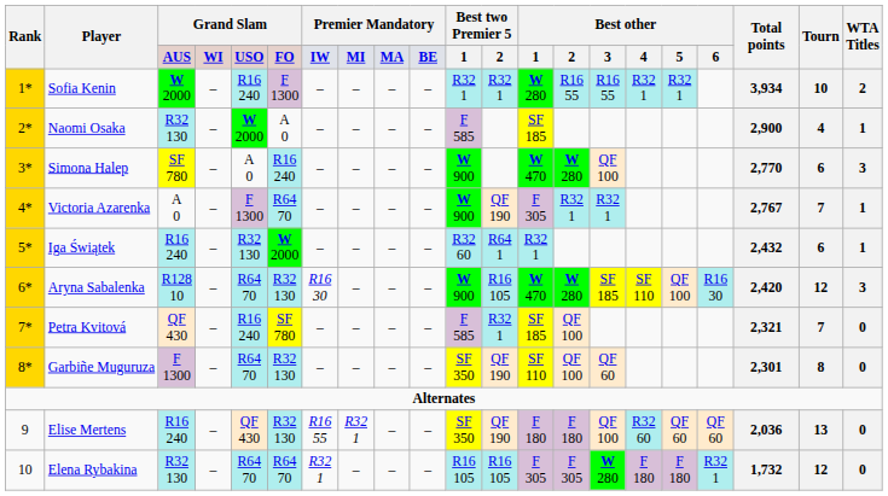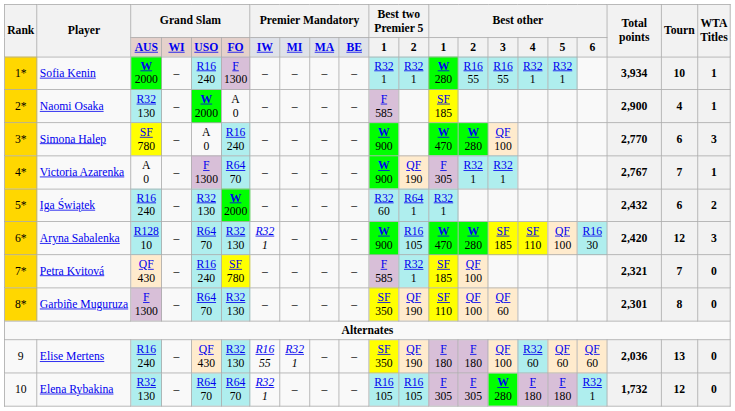 <table class="wikitable nowrap" style=font-size:90%;text-align:center>
 <tr>
 <th rowspan=2>Rank</th>
 <th rowspan=2>Player</th>
 <th colspan=4>Grand Slam</th>
 <th colspan=4>Premier Mandatory</th>
 <th colspan=2>Best two <br> Premier 5</th>
 <th colspan=6>Best other</th>
 <th rowspan=2 width=60>Total <br> points</th>
 <th rowspan=2>Tourn</th>
 <th rowspan=2>WTA <br> Titles</th>
 </tr>
 <tr>
 <td style="background:#e5d1cb; width:30px;"><strong><a href='#'>AUS</a></strong></td>
 <td style="background:#e5d1cb; width:30px;"><strong><a href='#'>WI</a></strong></td>
 <td style="background:#e5d1cb; width:30px;"><strong><a href='#'>USO</a></strong></td>
 <td style="background:#e5d1cb; width:28px;"><strong><a href='#'>FO</a></strong></td>
 <td style="background:#dfe2e9; width:30px;"><strong><a href='#'>IW</a></strong></td>
 <td style="background:#dfe2e9; width:30px;"><strong><a href='#'>MI</a></strong></td>
 <td style="background:#dfe2e9; width:30px;"><strong><a href='#'>MA</a></strong></td>
 <td style="background:#dfe2e9; width:30px;"><strong><a href='#'>BE</a></strong></td>
 <th width=30>1</th>
 <th width=30>2</th>
 <th width=30>1</th>
 <th width=30>2</th>
 <th width=30>3</th>
 <th width=30>4</th>
 <th width=30>5</th>
 <th width=30>6</th>
 </tr>
 <tr>
 <td bgcolor=gold>1*</td>
 <td align="left"> <a href='#'>Sofia Kenin</a></td>
 <td bgcolor=lime><strong><a href='#'>W</a></strong><br>2000</td>
 <td>–</td>
 <td bgcolor=afeeee><a href='#'>R16</a><br>240</td>
 <td bgcolor=thistle><a href='#'>F</a><br>1300</td>
 <td>–</td>
 <td> –</td>
 <td> –</td>
 <td> –</td>
 <td bgcolor=afeeee><a href='#'>R32</a><br>1</td>
 <td bgcolor=afeeee><a href='#'>R32</a><br>1</td>
 <td bgcolor=lime><strong><a href='#'>W</a></strong><br>280</td>
 <td bgcolor=afeeee><a href='#'>R16</a><br>55</td>
 <td bgcolor=afeeee><a href='#'>R16</a><br>55</td>
 <td bgcolor=afeeee><a href='#'>R32</a><br>1</td>
 <td bgcolor=afeeee><a href='#'>R32</a><br>1</td>
 <td></td>
 <th>3,934</th>
 <th>10</th>
-<th>2</th>
+<th>1</th>
 </tr>
 <tr>
 <td bgcolor=gold>2*</td>
 <td align="left"> <a href='#'>Naomi Osaka</a></td>
 <td bgcolor=afeeee><a href='#'>R32</a><br>130</td>
 <td>–</td>
 <td bgcolor=lime><strong><a href='#'>W</a></strong><br>2000</td>
 <td>A<br>0</td>
 <td>–</td>
 <td> –</td>
 <td> –</td>
 <td> –</td>
 <td bgcolor=thistle><a href='#'>F</a><br>585</td>
 <td></td>
 <td bgcolor=yellow><a href='#'>SF</a><br>185</td>
 <td></td>
 <td></td>
 <td></td>
 <td></td>
 <td></td>
 <th>2,900</th>
 <th>4</th>
 <th>1</th>
 </tr>
 <tr>
 <td bgcolor=gold>3*</td>
 <td align="left"> <a href='#'>Simona Halep</a></td>
 <td bgcolor=yellow><a href='#'>SF</a><br>780</td>
 <td>–</td>
 <td>A<br>0</td>
 <td bgcolor=afeeee><a href='#'>R16</a><br>240</td>
 <td>–</td>
 <td> –</td>
 <td> –</td>
 <td> –</td>
 <td bgcolor=lime><strong><a href='#'>W</a></strong><br>900</td>
 <td></td>
 <td bgcolor=lime><strong><a href='#'>W</a></strong><br>470</td>
 <td bgcolor=lime><strong><a href='#'>W</a></strong><br>280</td>
 <td bgcolor=ffebcd><a href='#'>QF</a><br>100</td>
 <td></td>
 <td></td>
 <td></td>
 <th>2,770</th>
 <th>6</th>
 <th>3</th>
 </tr>
 <tr>
 <td bgcolor=gold>4*</td>
 <td align="left"> <a href='#'>Victoria Azarenka</a></td>
 <td>A<br>0</td>
 <td>–</td>
 <td bgcolor=thistle><a href='#'>F</a><br>1300</td>
 <td bgcolor=afeeee><a href='#'>R64</a><br>70</td>
 <td>–</td>
 <td> –</td>
 <td> –</td>
 <td> –</td>
 <td bgcolor=lime><strong><a href='#'>W</a></strong><br>900</td>
 <td bgcolor=ffebcd><a href='#'>QF</a><br>190</td>
 <td bgcolor=thistle><a href='#'>F</a><br>305</td>
 <td bgcolor=afeeee><a href='#'>R32</a><br>1</td>
 <td bgcolor=afeeee><a href='#'>R32</a><br>1</td>
 <td></td>
 <td></td>
 <td></td>
 <th>2,767</th>
 <th>7</th>
 <th>1</th>
 </tr>
 <tr>
 <td bgcolor=gold>5*</td>
 <td align="left"> <a href='#'>Iga Świątek</a></td>
 <td bgcolor=afeeee><a href='#'>R16</a><br>240</td>
 <td>–</td>
 <td bgcolor=afeeee><a href='#'>R32</a><br>130</td>
 <td bgcolor=lime><strong><a href='#'>W</a></strong><br>2000</td>
 <td>–</td>
 <td> –</td>
 <td> –</td>
 <td> –</td>
 <td bgcolor=afeeee><a href='#'>R32</a><br>60</td>
 <td bgcolor=afeeee><a href='#'>R64</a><br>1</td>
 <td bgcolor=afeeee><a href='#'>R32</a><br>1</td>
 <td></td>
 <td></td>
 <td></td>
 <td></td>
 <td></td>
 <th>2,432</th>
 <th>6</th>
-<th>1</th>
+<th>2</th>
 </tr>
 <tr>
 <td bgcolor=gold>6*</td>
 <td align="left"> <a href='#'>Aryna Sabalenka</a></td>
 <td bgcolor=afeeee><a href='#'>R128</a><br>10</td>
 <td>–</td>
 <td bgcolor=afeeee><a href='#'>R64</a><br>70</td>
 <td bgcolor=afeeee><a href='#'>R32</a><br>130</td>
-<td><em><a href='#'>R16</a><br>30</em></td>
+<td><em><a href='#'>R32</a><br>1</em></td>
 <td> –</td>
 <td> –</td>
 <td> –</td>
 <td bgcolor=lime><strong><a href='#'>W</a></strong><br>900</td>
 <td bgcolor=afeeee><a href='#'>R16</a><br>105</td>
 <td bgcolor=lime><strong><a href='#'>W</a></strong><br>470</td>
 <td bgcolor=lime><strong><a href='#'>W</a></strong><br>280</td>
 <td bgcolor=yellow><a href='#'>SF</a><br>185</td>
 <td bgcolor=yellow><a href='#'>SF</a><br>110</td>
 <td bgcolor=ffebcd><a href='#'>QF</a><br>100</td>
 <td bgcolor=afeeee><a href='#'>R16</a><br>30</td>
 <th>2,420</th>
 <th>12</th>
 <th>3</th>
 </tr>
 <tr>
 <td bgcolor=gold>7*</td>
 <td align="left"> <a href='#'>Petra Kvitová</a></td>
 <td bgcolor=ffebcd><a href='#'>QF</a><br>430</td>
 <td>–</td>
 <td bgcolor=afeeee><a href='#'>R16</a><br>240</td>
 <td bgcolor=yellow><a href='#'>SF</a><br>780</td>
 <td>–</td>
 <td> –</td>
 <td> –</td>
 <td> –</td>
 <td bgcolor=thistle><a href='#'>F</a><br>585</td>
 <td bgcolor=afeeee><a href='#'>R32</a><br>1</td>
 <td bgcolor=yellow><a href='#'>SF</a><br>185</td>
 <td bgcolor=ffebcd><a href='#'>QF</a><br>100</td>
 <td></td>
 <td></td>
 <td></td>
 <td></td>
 <th>2,321</th>
 <th>7</th>
 <th>0</th>
 </tr>
 <tr>
 <td bgcolor=gold>8*</td>
 <td align="left"> <a href='#'>Garbiñe Muguruza</a></td>
 <td bgcolor=thistle><a href='#'>F</a><br>1300</td>
 <td>–</td>
 <td bgcolor=afeeee><a href='#'>R64</a><br>70</td>
 <td bgcolor=afeeee><a href='#'>R32</a><br>130</td>
 <td>–</td>
 <td> –</td>
 <td> –</td>
 <td> –</td>
 <td bgcolor=yellow><a href='#'>SF</a><br>350</td>
 <td bgcolor=ffebcd><a href='#'>QF</a><br>190</td>
 <td bgcolor=yellow><a href='#'>SF</a><br>110</td>
 <td bgcolor=ffebcd><a href='#'>QF</a><br>100</td>
 <td bgcolor=ffebcd><a href='#'>QF</a><br>60</td>
 <td></td>
 <td></td>
 <td></td>
 <th>2,301</th>
 <th>8</th>
 <th>0</th>
 </tr>
 <tr>
 <td colspan="21"><strong>Alternates</strong></td>
 </tr>
 <tr>
 <td>9</td>
 <td align="left"> <a href='#'>Elise Mertens</a></td>
 <td bgcolor=afeeee><a href='#'>R16</a><br>240</td>
 <td>–</td>
 <td bgcolor=ffebcd><a href='#'>QF</a><br>430</td>
 <td bgcolor=afeeee><a href='#'>R32</a><br>130</td>
 <td><em><a href='#'>R16</a><br>55</em></td>
 <td><em><a href='#'>R32</a><br>1</em></td>
 <td> –</td>
 <td> –</td>
 <td bgcolor=yellow><a href='#'>SF</a><br>350</td>
 <td bgcolor=ffebcd><a href='#'>QF</a><br>190</td>
 <td bgcolor=thistle><a href='#'>F</a><br>180</td>
 <td bgcolor=thistle><a href='#'>F</a><br>180</td>
 <td bgcolor=ffebcd><a href='#'>QF</a><br>100</td>
 <td bgcolor=afeeee><a href='#'>R32</a><br>60</td>
 <td bgcolor=ffebcd><a href='#'>QF</a><br>60</td>
 <td bgcolor=ffebcd><a href='#'>QF</a><br>60</td>
 <th>2,036</th>
 <th>13</th>
 <th>0</th>
 </tr>
 <tr>
 <td>10</td>
 <td align="left"> <a href='#'>Elena Rybakina</a></td>
 <td bgcolor=afeeee><a href='#'>R32</a><br>130</td>
 <td>–</td>
 <td bgcolor=afeeee><a href='#'>R64</a><br>70</td>
 <td bgcolor=afeeee><a href='#'>R64</a><br>70</td>
 <td><em><a href='#'>R32</a><br>1</em></td>
 <td> –</td>
 <td> –</td>
 <td> –</td>
 <td bgcolor=afeeee><a href='#'>R16</a><br>105</td>
 <td bgcolor=afeeee><a href='#'>R16</a><br>105</td>
 <td bgcolor=thistle><a href='#'>F</a><br>305</td>
 <td bgcolor=thistle><a href='#'>F</a><br>305</td>
 <td bgcolor=lime><strong><a href='#'>W</a></strong><br>280</td>
 <td bgcolor=thistle><a href='#'>F</a><br>180</td>
 <td bgcolor=thistle><a href='#'>F</a><br>180</td>
 <td bgcolor=afeeee><a href='#'>R32</a><br>1</td>
 <th>1,732</th>
 <th>12</th>
 <th>0</th>
 </tr>
 </table>
